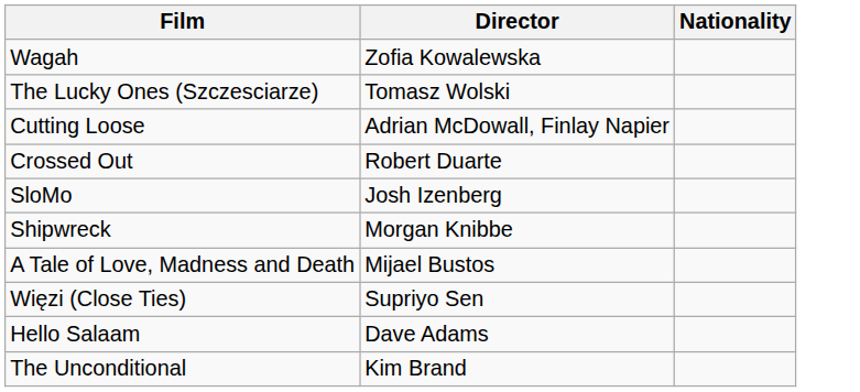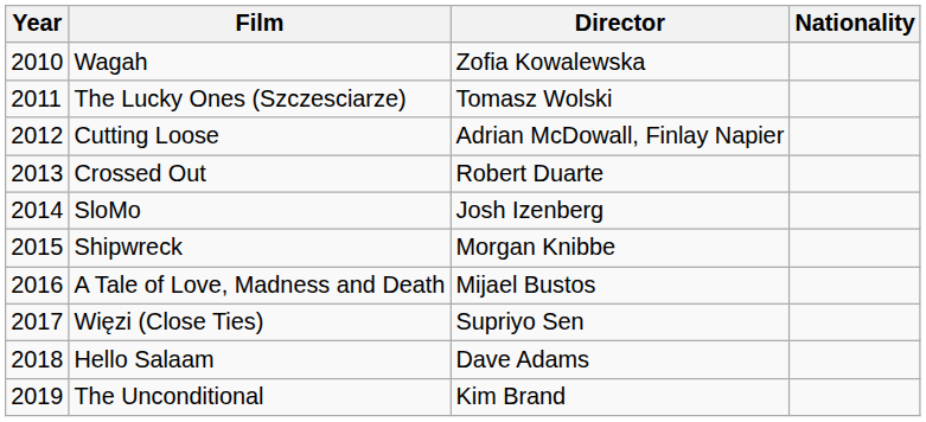 <table class="wikitable">
 <tr>
+<th>Year</th>
 <th>Film</th>
 <th>Director</th>
 <th>Nationality</th>
 </tr>
 <tr>
+<td>2010</td>
 <td>Wagah</td>
 <td>Zofia Kowalewska</td>
 <td></td>
 </tr>
 <tr>
+<td>2011</td>
 <td>The Lucky Ones (Szczesciarze)</td>
 <td>Tomasz Wolski</td>
 <td></td>
 </tr>
 <tr>
+<td>2012</td>
 <td>Cutting Loose</td>
 <td>Adrian McDowall, Finlay Napier</td>
 <td></td>
 </tr>
 <tr>
+<td>2013</td>
 <td>Crossed Out</td>
 <td>Robert Duarte</td>
 <td></td>
 </tr>
 <tr>
+<td>2014</td>
 <td>SloMo</td>
 <td>Josh Izenberg</td>
 <td></td>
 </tr>
 <tr>
+<td>2015</td>
 <td>Shipwreck</td>
 <td>Morgan Knibbe</td>
 <td></td>
 </tr>
 <tr>
+<td>2016</td>
 <td>A Tale of Love, Madness and Death</td>
 <td>Mijael Bustos</td>
 <td></td>
 </tr>
 <tr>
+<td>2017</td>
 <td>Więzi (Close Ties)</td>
 <td>Supriyo Sen</td>
 <td></td>
 </tr>
 <tr>
+<td>2018</td>
 <td>Hello Salaam</td>
 <td>Dave Adams</td>
 <td></td>
 </tr>
 <tr>
+<td>2019</td>
 <td>The Unconditional</td>
 <td>Kim Brand</td>
 <td></td>
 </tr>
 </table>
